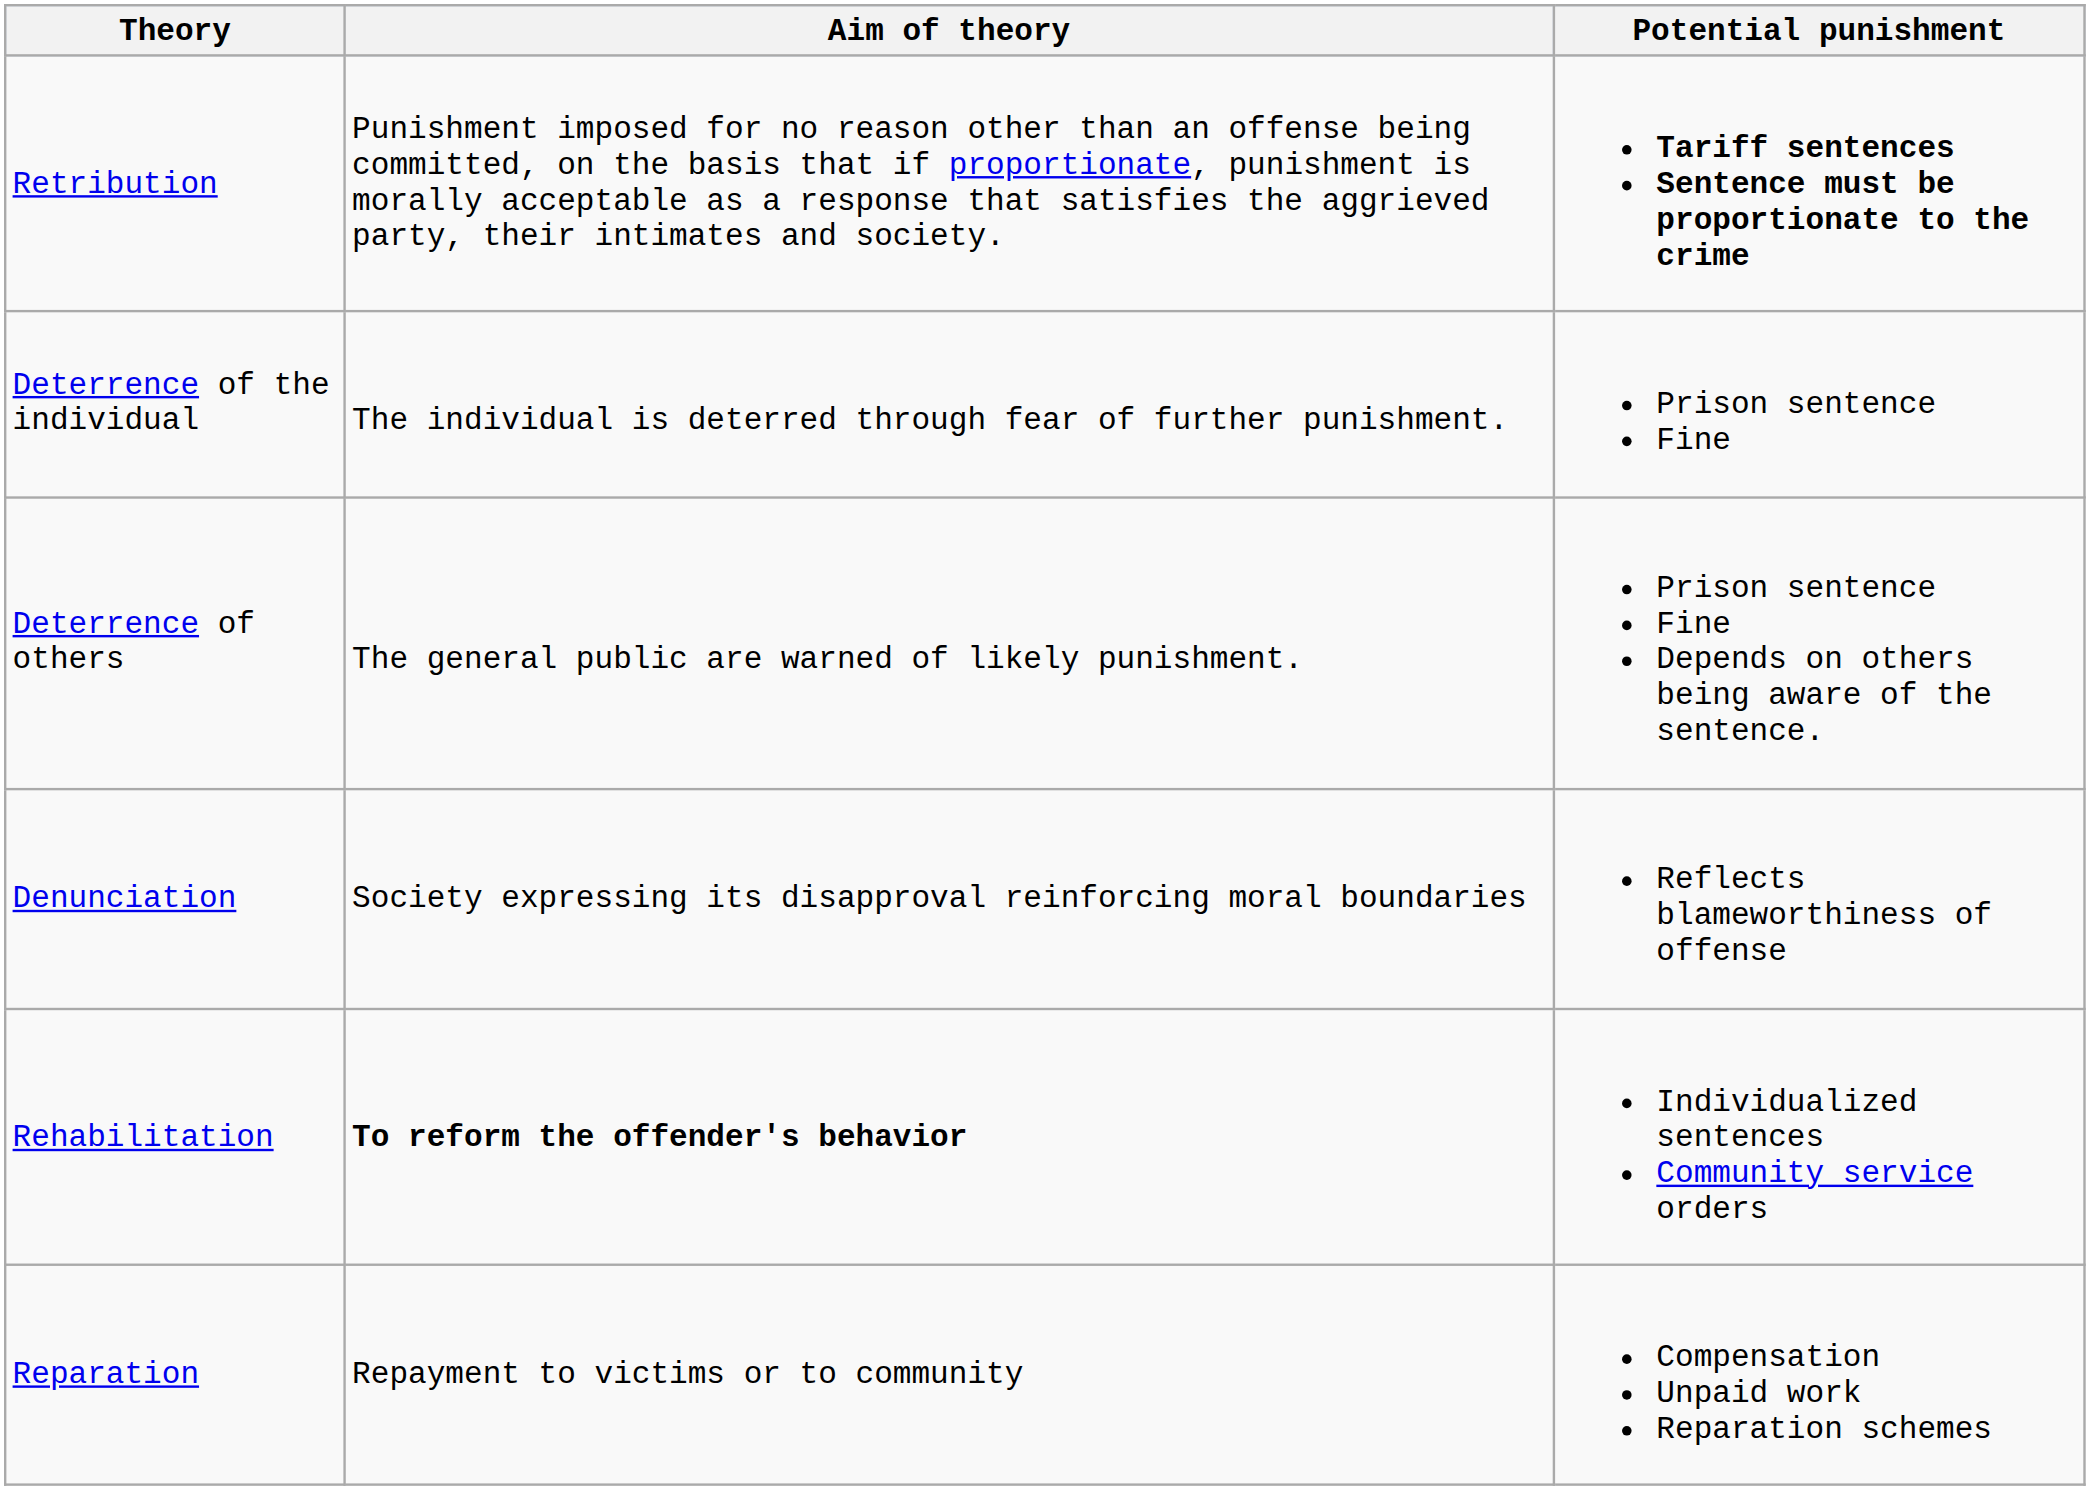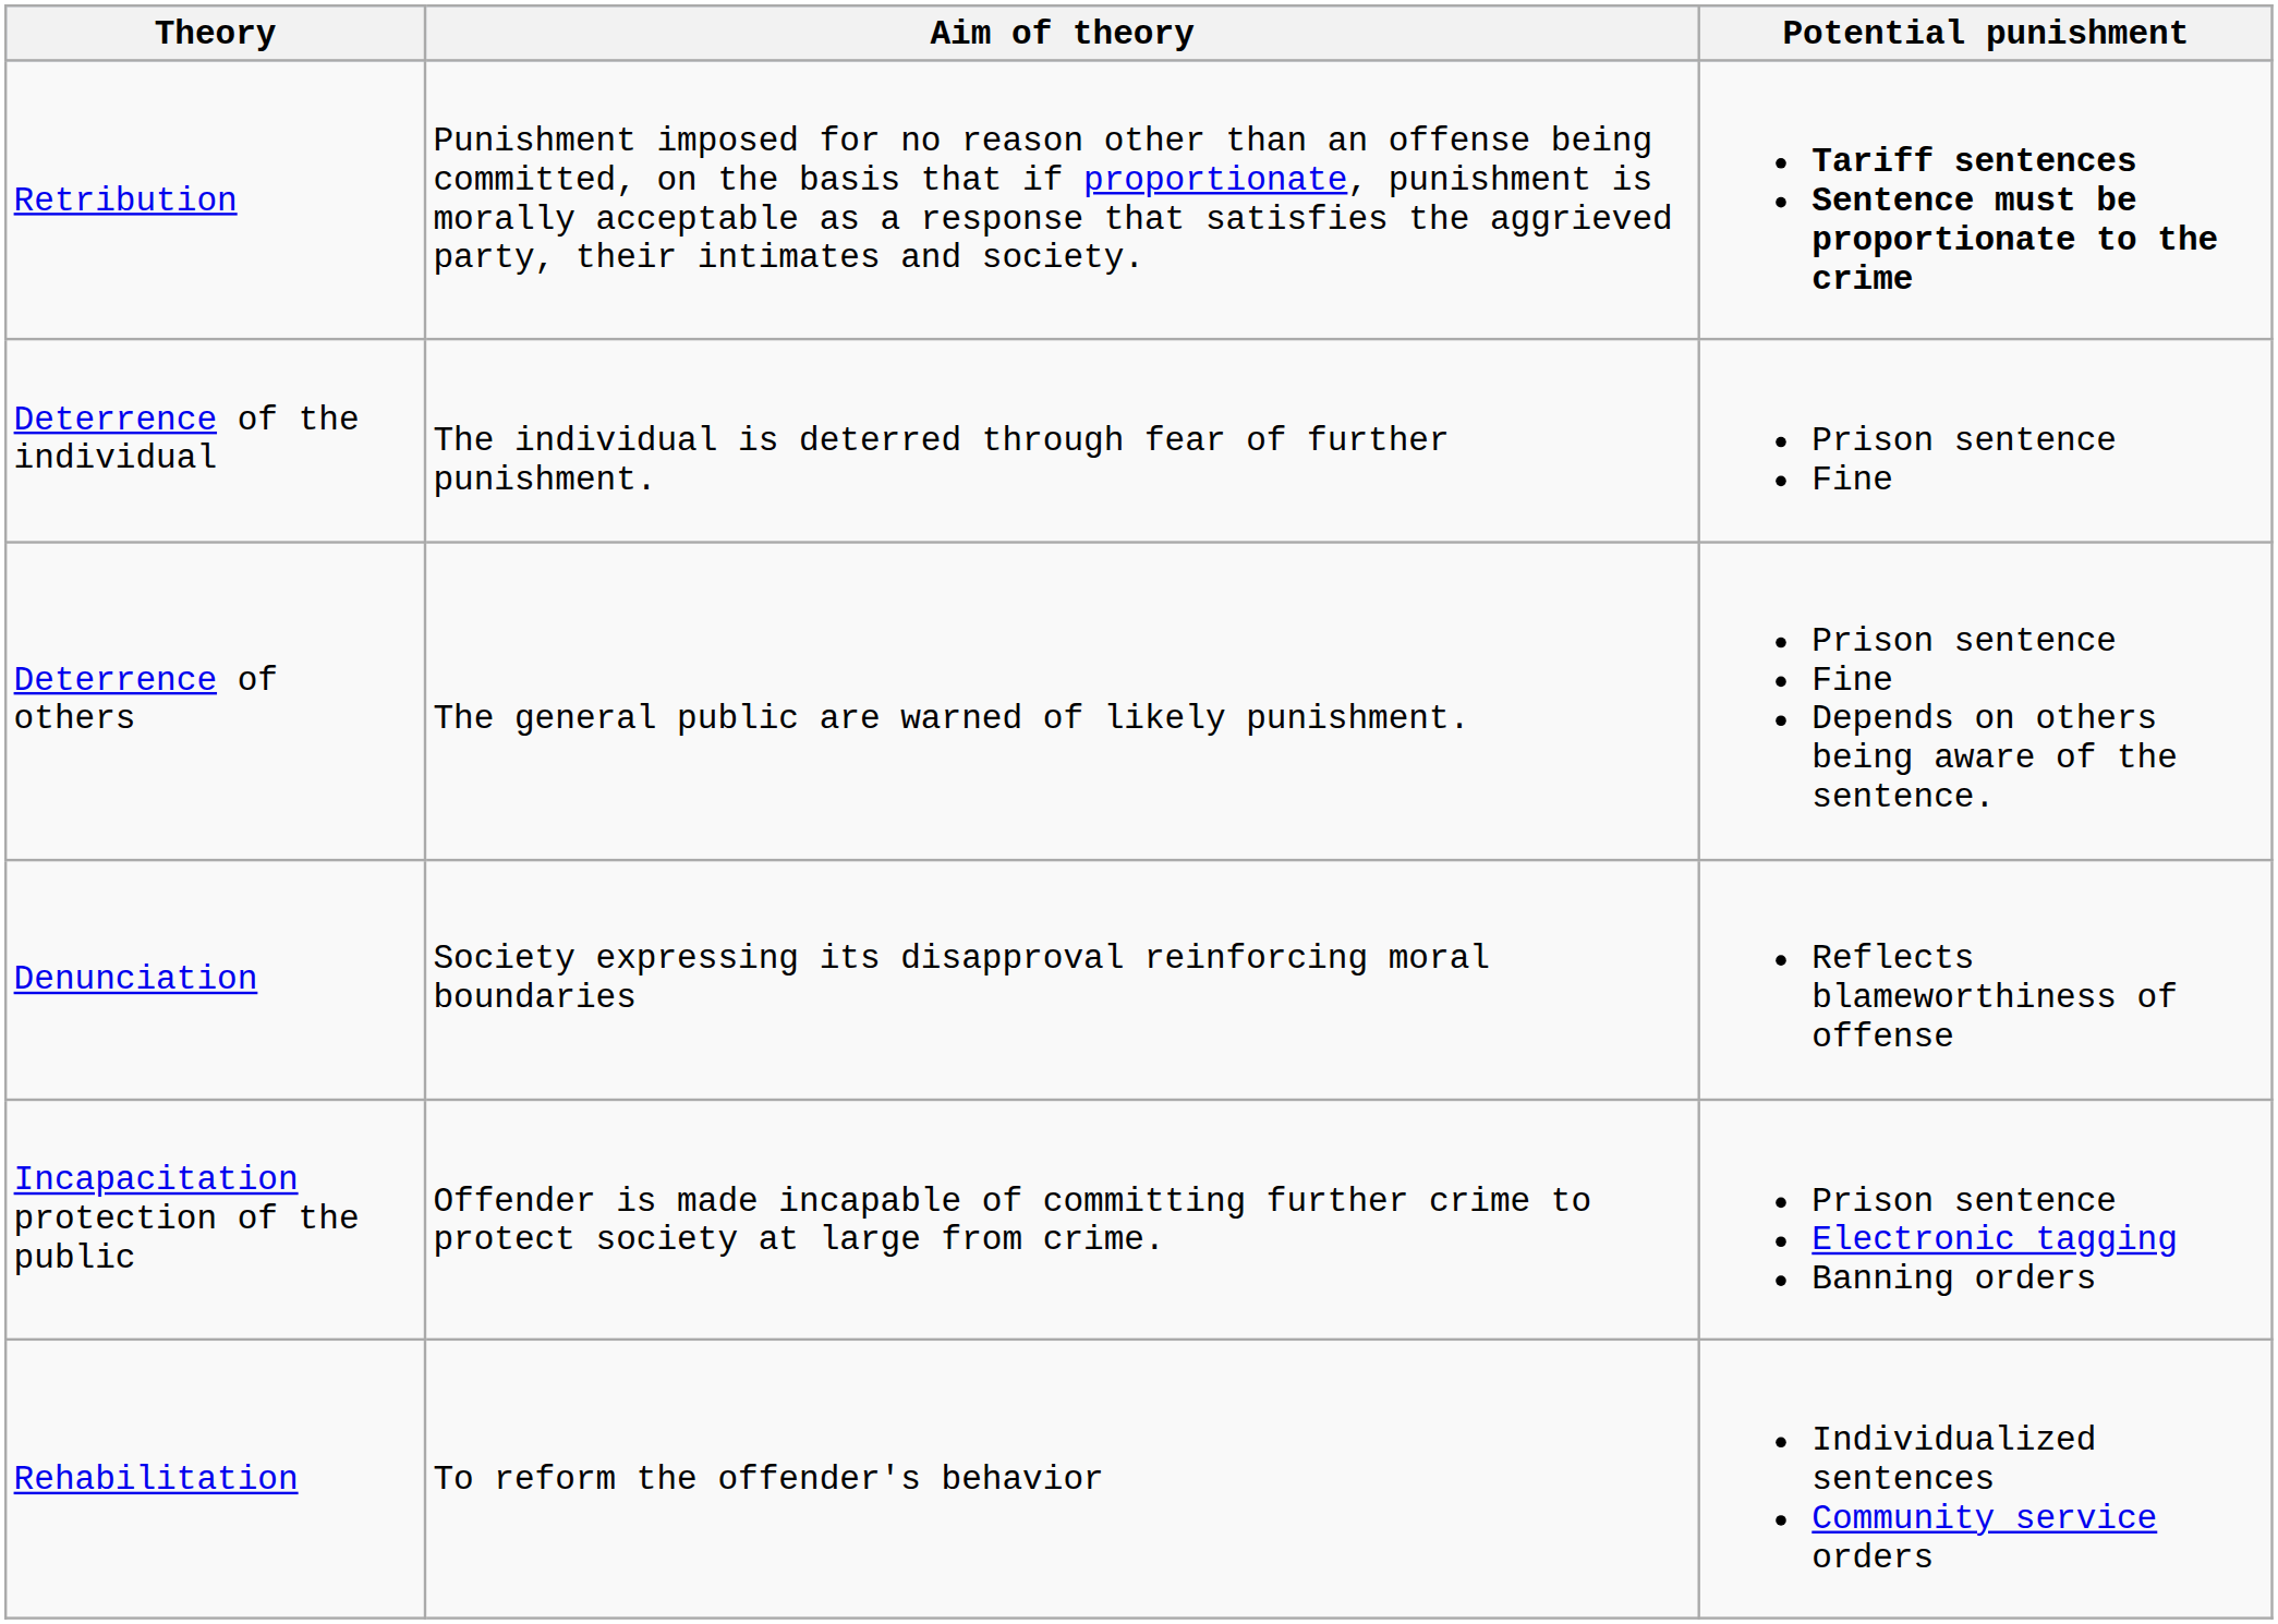 <table class="wikitable">
 <tr style="background:#b0c4de; text-align:center;">
 <th>Theory</th>
 <th>Aim of theory</th>
 <th>Potential punishment</th>
 </tr>
 <tr>
 <td><a href='#'>Retribution</a></td>
 <td>Punishment imposed for no reason other than an offense being committed, on the basis that if <a href='#'>proportionate</a>, punishment is morally acceptable as a response that satisfies the aggrieved party, their intimates and society.</td>
 <td><strong><br><ul><li>Tariff sentences</li><li>Sentence must be proportionate to the crime</li></ul></strong></td>
 </tr>
 <tr>
 <td><a href='#'>Deterrence</a> of the individual</td>
 <td><br>The individual is deterred through fear of further punishment.</td>
 <td><br><ul><li>Prison sentence</li><li>Fine</li></ul></td>
 </tr>
 <tr>
 <td><a href='#'>Deterrence</a> of others</td>
 <td><br>The general public are warned of likely punishment.</td>
 <td><br><ul><li>Prison sentence</li><li>Fine</li><li>Depends on others being aware of the sentence.</li></ul></td>
 </tr>
 <tr>
 <td><a href='#'>Denunciation</a></td>
 <td>Society expressing its disapproval reinforcing moral boundaries</td>
 <td><br><ul><li>Reflects blameworthiness of offense</li></ul></td>
 </tr>
 <tr>
+<td><a href='#'>Incapacitation</a> protection of the public</td>
+<td>Offender is made incapable of committing further crime to protect society at large from crime.</td>
+<td><br><ul><li>Prison sentence</li><li><a href='#'>Electronic tagging</a></li><li>Banning orders</li></ul></td>
+</tr>
+<tr>
 <td><a href='#'>Rehabilitation</a></td>
-<td><strong>To reform the offender's behavior</strong></td>
+<td>To reform the offender's behavior</td>
 <td><br><ul><li>Individualized sentences</li><li><a href='#'>Community service</a> orders</li></ul></td>
 </tr>
-<tr>
-<td><a href='#'>Reparation</a></td>
-<td>Repayment to victims or to community</td>
-<td><br><ul><li>Compensation</li><li>Unpaid work</li><li>Reparation schemes</li></ul></td>
-</tr>
 </table>
